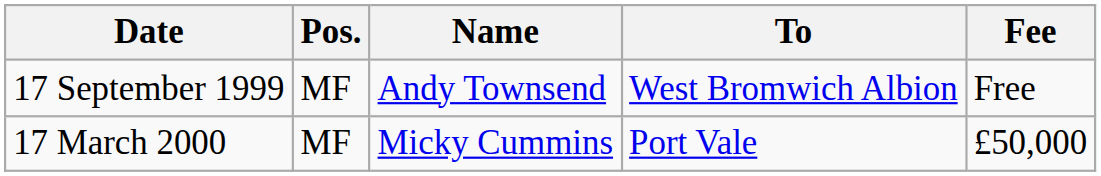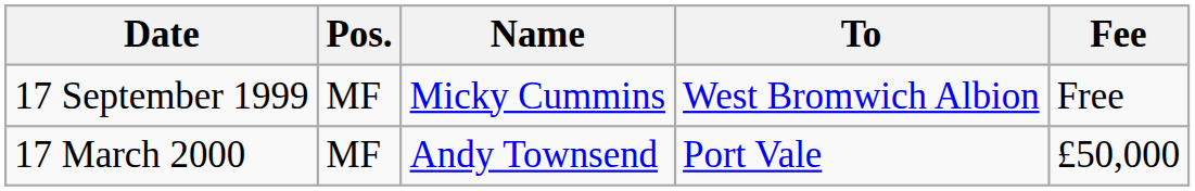 <table class="wikitable">
 <tr>
 <th>Date</th>
 <th>Pos.</th>
 <th>Name</th>
 <th>To</th>
 <th>Fee</th>
 </tr>
 <tr>
 <td>17 September 1999</td>
 <td>MF</td>
-<td><a href='#'>Andy Townsend</a></td>
+<td><a href='#'>Micky Cummins</a></td>
 <td><a href='#'>West Bromwich Albion</a></td>
 <td>Free</td>
 </tr>
 <tr>
 <td>17 March 2000</td>
 <td>MF</td>
-<td><a href='#'>Micky Cummins</a></td>
+<td><a href='#'>Andy Townsend</a></td>
 <td><a href='#'>Port Vale</a></td>
 <td>£50,000</td>
 </tr>
 </table>
